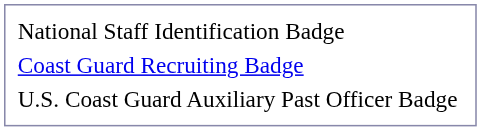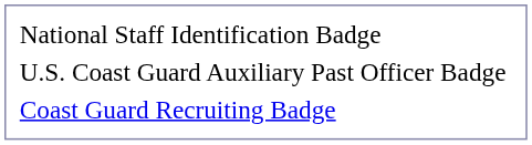 <table style="border:1px solid #8888aa; padding:5px; font-size:95%; float: left; margin: 0px 12px 12px 0px;">
 <tr>
 <td align="left">National Staff Identification Badge</td>
 <td align="center"></td>
 </tr>
 <tr>
+<td align="left">U.S. Coast Guard Auxiliary Past Officer Badge</td>
+<td align="center"></td>
+</tr>
+<tr>
 <td align="left"><a href='#'>Coast Guard Recruiting Badge</a></td>
 <td align="center"></td>
 </tr>
-<tr>
-<td align="left">U.S. Coast Guard Auxiliary Past Officer Badge</td>
-<td align="center"></td>
-</tr>
 </table>
